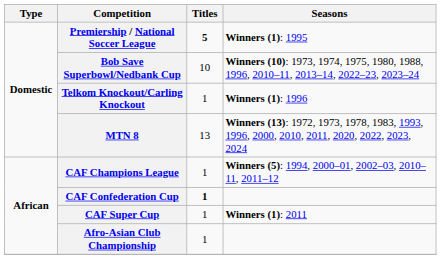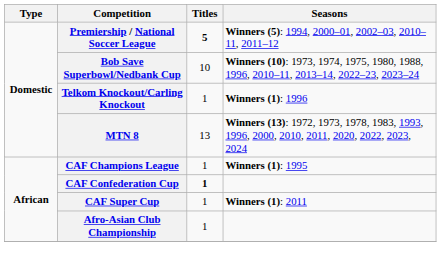 <table class="wikitable plainrowheaders" style="font-size:95%; text-align:center;">
 <tr>
 <th style="width: 1%;">Type</th>
 <th style="width: 5%;">Competition</th>
 <th style="width: 1%;">Titles</th>
 <th style="width: 21%;">Seasons</th>
 </tr>
 <tr>
 <td rowspan="4"><strong>Domestic</strong></td>
 <th scope=col><a href='#'>Premiership</a> / <a href='#'>National Soccer League</a></th>
 <td><strong>5</strong></td>
-<td align="left"><strong>Winners (1)</strong>: <a href='#'>1995</a>  <br></td>
+<td align="left"><strong>Winners (5)</strong>: <a href='#'>1994</a>, <a href='#'>2000–01</a>, <a href='#'>2002–03</a>, <a href='#'>2010–11</a>, <a href='#'>2011–12</a><br></td>
 </tr>
 <tr>
 <th scope=col><a href='#'>Bob Save Superbowl/Nedbank Cup</a></th>
 <td align="center">10</td>
 <td align="left"><strong>Winners (10)</strong>: 1973, 1974, 1975, 1980, 1988, <a href='#'>1996</a>, <a href='#'>2010–11</a>, <a href='#'>2013–14</a>, <a href='#'>2022–23</a>, <a href='#'>2023–24</a><br></td>
 </tr>
 <tr>
 <th scope=col><a href='#'>Telkom Knockout/Carling Knockout</a></th>
 <td align="center">1</td>
 <td align="left"><strong>Winners (1)</strong>: <a href='#'>1996</a></td>
 </tr>
 <tr>
 <th scope=col><a href='#'>MTN 8</a></th>
 <td align="center">13</td>
 <td align="left"><strong>Winners (13)</strong>: 1972, 1973, 1978, 1983, <a href='#'>1993</a>, <a href='#'>1996</a>, <a href='#'>2000</a>, <a href='#'>2010</a>, <a href='#'>2011</a>, <a href='#'>2020</a>, <a href='#'>2022</a>, <a href='#'>2023</a>, <a href='#'>2024</a><br></td>
 </tr>
 <tr>
 <td rowspan="4"><strong>African</strong></td>
 <th scope=col><a href='#'>CAF Champions League</a></th>
 <td align="center">1</td>
-<td align="left"><strong>Winners (5)</strong>: <a href='#'>1994</a>, <a href='#'>2000–01</a>, <a href='#'>2002–03</a>, <a href='#'>2010–11</a>, <a href='#'>2011–12</a><br></td>
+<td align="left"><strong>Winners (1)</strong>: <a href='#'>1995</a>  <br></td>
 </tr>
 <tr>
 <th scope=col><a href='#'>CAF Confederation Cup</a></th>
 <td align="center"><strong>1</strong></td>
 <td align="left"><br></td>
 </tr>
 <tr>
 <th scope=col><a href='#'>CAF Super Cup</a></th>
 <td align="center">1</td>
 <td align="left"><strong>Winners (1)</strong>: <a href='#'>2011</a><br></td>
 </tr>
 <tr>
 <th scope=col><a href='#'>Afro-Asian Club Championship</a></th>
 <td align="center">1</td>
 <td align="left"><br></td>
 </tr>
 <tr>
 </tr>
 </table>
